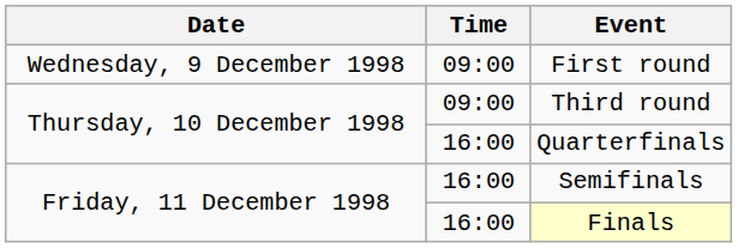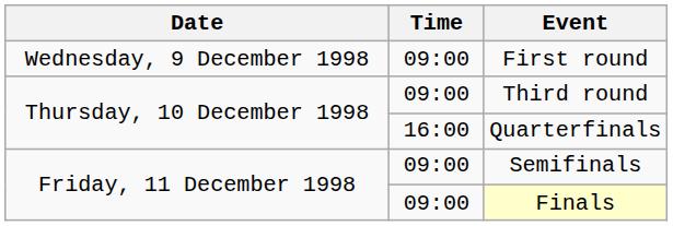 <table class = "wikitable" style="text-align:center;">
 <tr>
 <th width=220>Date</th>
 <th width=50>Time</th>
 <th width=100>Event</th>
 </tr>
 <tr>
 <td>Wednesday, 9 December 1998</td>
 <td>09:00</td>
 <td>First round</td>
 </tr>
 <tr>
 <td rowspan=2>Thursday, 10 December 1998</td>
 <td>09:00</td>
 <td>Third round</td>
 </tr>
 <tr>
 <td>16:00</td>
 <td>Quarterfinals</td>
 </tr>
 <tr>
 <td rowspan=2>Friday, 11 December 1998</td>
-<td>16:00</td>
+<td>09:00</td>
 <td>Semifinals</td>
 </tr>
 <tr>
-<td>16:00</td>
+<td>09:00</td>
 <td bgcolor=ffffcc>Finals</td>
 </tr>
 </table>
